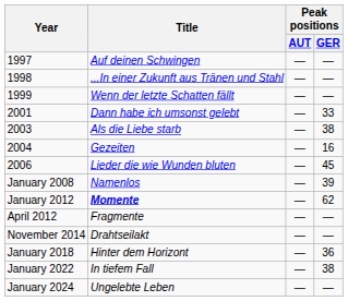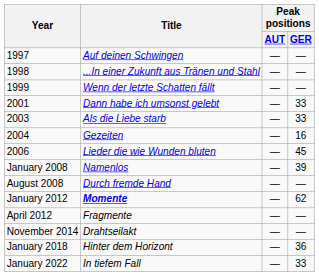 <table class="wikitable">
 <tr>
 <th rowspan="2">Year</th>
 <th rowspan="2">Title</th>
 <th colspan="2">Peak positions</th>
 </tr>
 <tr>
 <th width="30"><a href='#'>AUT</a></th>
 <th width="30"><a href='#'>GER</a></th>
 </tr>
 <tr>
 <td>1997</td>
 <td><em><a href='#'>Auf deinen Schwingen</a></em></td>
 <td align="center">—</td>
 <td align="center">—</td>
 </tr>
 <tr>
 <td>1998</td>
 <td><em><a href='#'>...In einer Zukunft aus Tränen und Stahl</a></em></td>
 <td align="center">—</td>
 <td align="center">—</td>
 </tr>
 <tr>
 <td>1999</td>
 <td><em><a href='#'>Wenn der letzte Schatten fällt</a></em></td>
 <td align="center">—</td>
 <td align="center">—</td>
 </tr>
 <tr>
 <td>2001</td>
 <td><em><a href='#'>Dann habe ich umsonst gelebt</a></em></td>
 <td align="center">—</td>
 <td align="center">33</td>
 </tr>
 <tr>
 <td>2003</td>
 <td><em><a href='#'>Als die Liebe starb</a></em></td>
 <td align="center">—</td>
-<td align="center">38</td>
+<td align="center">33</td>
 </tr>
 <tr>
 <td>2004</td>
 <td><em><a href='#'>Gezeiten</a></em></td>
 <td align="center">—</td>
 <td align="center">16</td>
 </tr>
 <tr>
 <td>2006</td>
 <td><em><a href='#'>Lieder die wie Wunden bluten</a></em></td>
 <td align="center">—</td>
 <td align="center">45</td>
 </tr>
 <tr>
 <td>January 2008</td>
 <td><em><a href='#'>Namenlos</a></em></td>
 <td align="center">—</td>
 <td align="center">39</td>
+</tr>
+<tr>
+<td>August 2008</td>
+<td><em><a href='#'>Durch fremde Hand</a></em></td>
+<td align="center">—</td>
+<td align="center">—</td>
 </tr>
 <tr>
 <td>January 2012</td>
 <td><strong><em><a href='#'>Momente</a></em></strong></td>
 <td align="center">—</td>
 <td align="center">62</td>
 </tr>
 <tr>
 <td>April 2012</td>
 <td><em>Fragmente</em></td>
 <td align="center">—</td>
 <td align="center">—</td>
 </tr>
 <tr>
 <td>November 2014</td>
 <td><em>Drahtseilakt</em></td>
 <td align="center">—</td>
 <td align="center">—</td>
 </tr>
 <tr>
 <td>January 2018</td>
 <td><em>Hinter dem Horizont</em></td>
 <td align="center">—</td>
 <td align="center">36</td>
 </tr>
 <tr>
 <td>January 2022</td>
 <td><em>In tiefem Fall</em></td>
 <td align="center">—</td>
-<td align="center">38</td>
-</tr>
-<tr>
-<td>January 2024</td>
-<td><em>Ungelebte Leben</em></td>
-<td align="center">—</td>
-<td align="center">—</td>
+<td align="center">33</td>
 </tr>
 </table>
